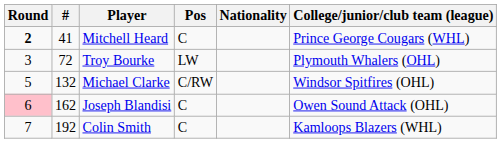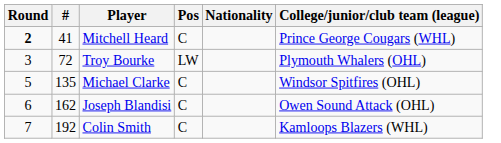 <table class="wikitable">
 <tr>
 <th>Round</th>
 <th>#</th>
 <th>Player</th>
 <th>Pos</th>
 <th>Nationality</th>
 <th>College/junior/club team (league)</th>
 </tr>
 <tr>
 <td style="text-align:center"><strong>2</strong></td>
 <td style="text-align:center">41</td>
 <td><a href='#'>Mitchell Heard</a></td>
 <td>C</td>
 <td></td>
 <td><a href='#'>Prince George Cougars</a> (<a href='#'>WHL</a>)</td>
 </tr>
 <tr>
 <td style="text-align:center">3</td>
 <td style="text-align:center">72</td>
 <td><a href='#'>Troy Bourke</a></td>
 <td>LW</td>
 <td></td>
 <td><a href='#'>Plymouth Whalers</a> (<a href='#'>OHL</a>)</td>
 </tr>
 <tr>
 <td style="text-align:center">5</td>
-<td style="text-align:center">132</td>
+<td style="text-align:center">135</td>
 <td><a href='#'>Michael Clarke</a></td>
-<td>C/RW</td>
+<td>C</td>
 <td></td>
 <td><a href='#'>Windsor Spitfires</a> (OHL)</td>
 </tr>
 <tr>
-<td style="background: pink; text-align:center">6</td>
+<td style="text-align:center">6</td>
 <td style="text-align:center">162</td>
 <td><a href='#'>Joseph Blandisi</a></td>
 <td>C</td>
 <td></td>
 <td><a href='#'>Owen Sound Attack</a> (OHL)</td>
 </tr>
 <tr>
 <td style="text-align:center">7</td>
 <td style="text-align:center">192</td>
 <td><a href='#'>Colin Smith</a></td>
 <td>C</td>
 <td></td>
 <td><a href='#'>Kamloops Blazers</a> (WHL)</td>
 </tr>
 </table>
